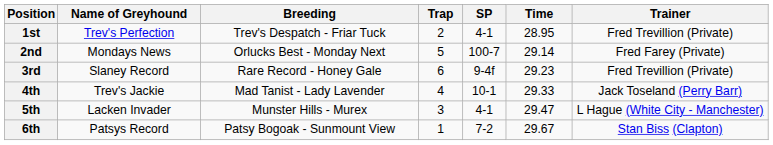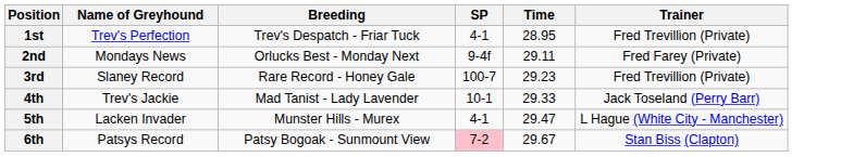 <table class="wikitable" style="text-align: center">
 <tr>
 <th width=50>Position</th>
 <th width=180>Name of Greyhound</th>
 <th width=280>Breeding</th>
-<th width=50>Trap</th>
 <th width=50>SP</th>
 <th width=80>Time</th>
 <th width=250>Trainer</th>
 </tr>
 <tr>
 <th>1st</th>
 <td><a href='#'>Trev's Perfection</a></td>
 <td>Trev's Despatch - Friar Tuck</td>
-<td>2</td>
 <td>4-1</td>
 <td>28.95</td>
 <td>Fred Trevillion (Private)</td>
 </tr>
 <tr>
 <th>2nd</th>
 <td>Mondays News</td>
 <td>Orlucks Best - Monday Next</td>
-<td>5</td>
-<td>100-7</td>
-<td>29.14</td>
+<td>9-4f</td>
+<td>29.11</td>
 <td>Fred Farey (Private)</td>
 </tr>
 <tr>
 <th>3rd</th>
 <td>Slaney Record</td>
 <td>Rare Record - Honey Gale</td>
-<td>6</td>
-<td>9-4f</td>
+<td>100-7</td>
 <td>29.23</td>
 <td>Fred Trevillion (Private)</td>
 </tr>
 <tr>
 <th>4th</th>
 <td>Trev's Jackie</td>
 <td>Mad Tanist - Lady Lavender</td>
-<td>4</td>
 <td>10-1</td>
 <td>29.33</td>
 <td>Jack Toseland <a href='#'>(Perry Barr)</a></td>
 </tr>
 <tr>
 <th>5th</th>
 <td>Lacken Invader</td>
 <td>Munster Hills - Murex</td>
-<td>3</td>
 <td>4-1</td>
 <td>29.47</td>
 <td>L Hague <a href='#'>(White City - Manchester)</a></td>
 </tr>
 <tr>
 <th>6th</th>
 <td>Patsys Record</td>
 <td>Patsy Bogoak - Sunmount View</td>
-<td>1</td>
-<td>7-2</td>
+<td style="background: pink;">7-2</td>
 <td>29.67</td>
 <td><a href='#'>Stan Biss</a> <a href='#'>(Clapton)</a></td>
 </tr>
 </table>
